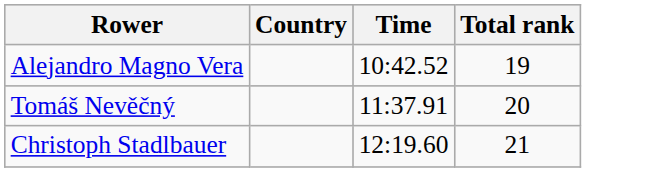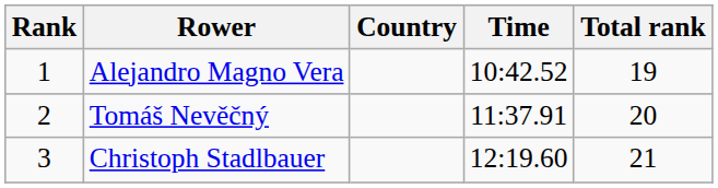 <table class="wikitable" style="text-align:center">
 <tr>
+<th>Rank</th>
 <th>Rower</th>
 <th>Country</th>
 <th>Time</th>
 <th>Total rank</th>
 </tr>
 <tr>
+<td>1</td>
 <td align="left"><a href='#'>Alejandro Magno Vera</a></td>
 <td align="left"></td>
 <td>10:42.52</td>
 <td>19</td>
 </tr>
 <tr>
+<td>2</td>
 <td align="left"><a href='#'>Tomáš Nevěčný</a></td>
 <td align="left"></td>
 <td>11:37.91</td>
 <td>20</td>
 </tr>
 <tr>
+<td>3</td>
 <td align="left"><a href='#'>Christoph Stadlbauer</a></td>
 <td align="left"></td>
 <td>12:19.60</td>
 <td>21</td>
 </tr>
 </table>
